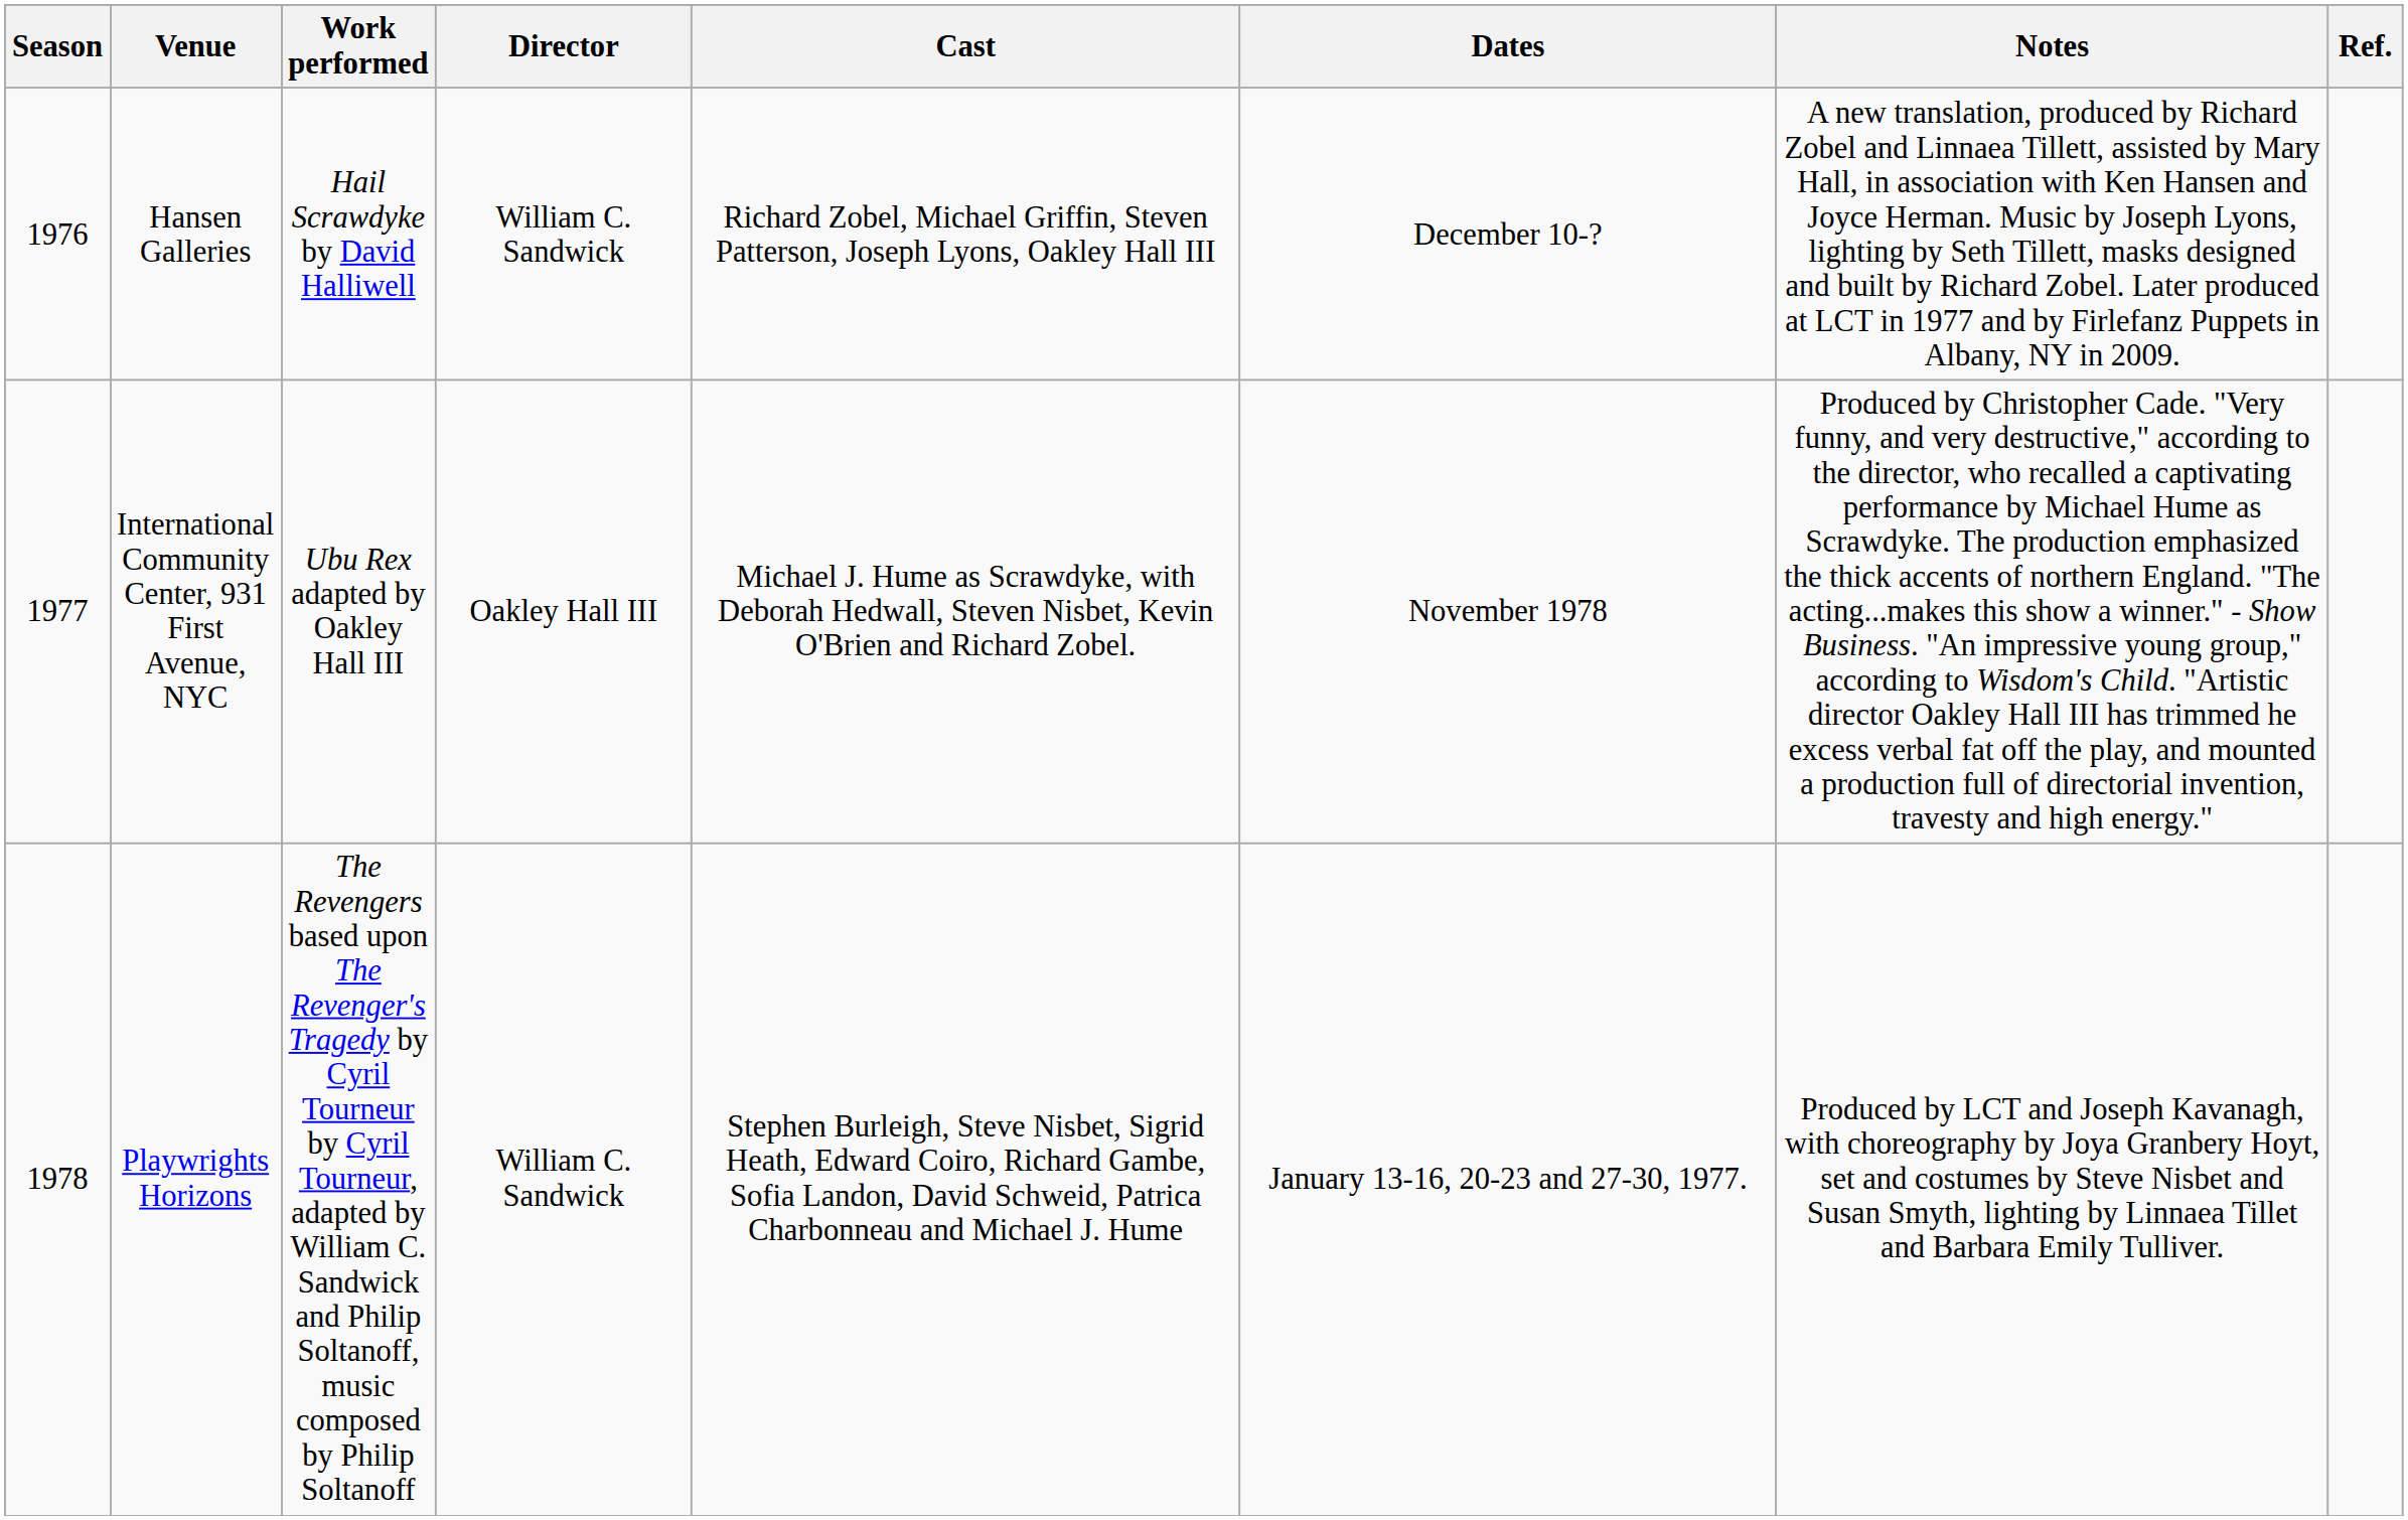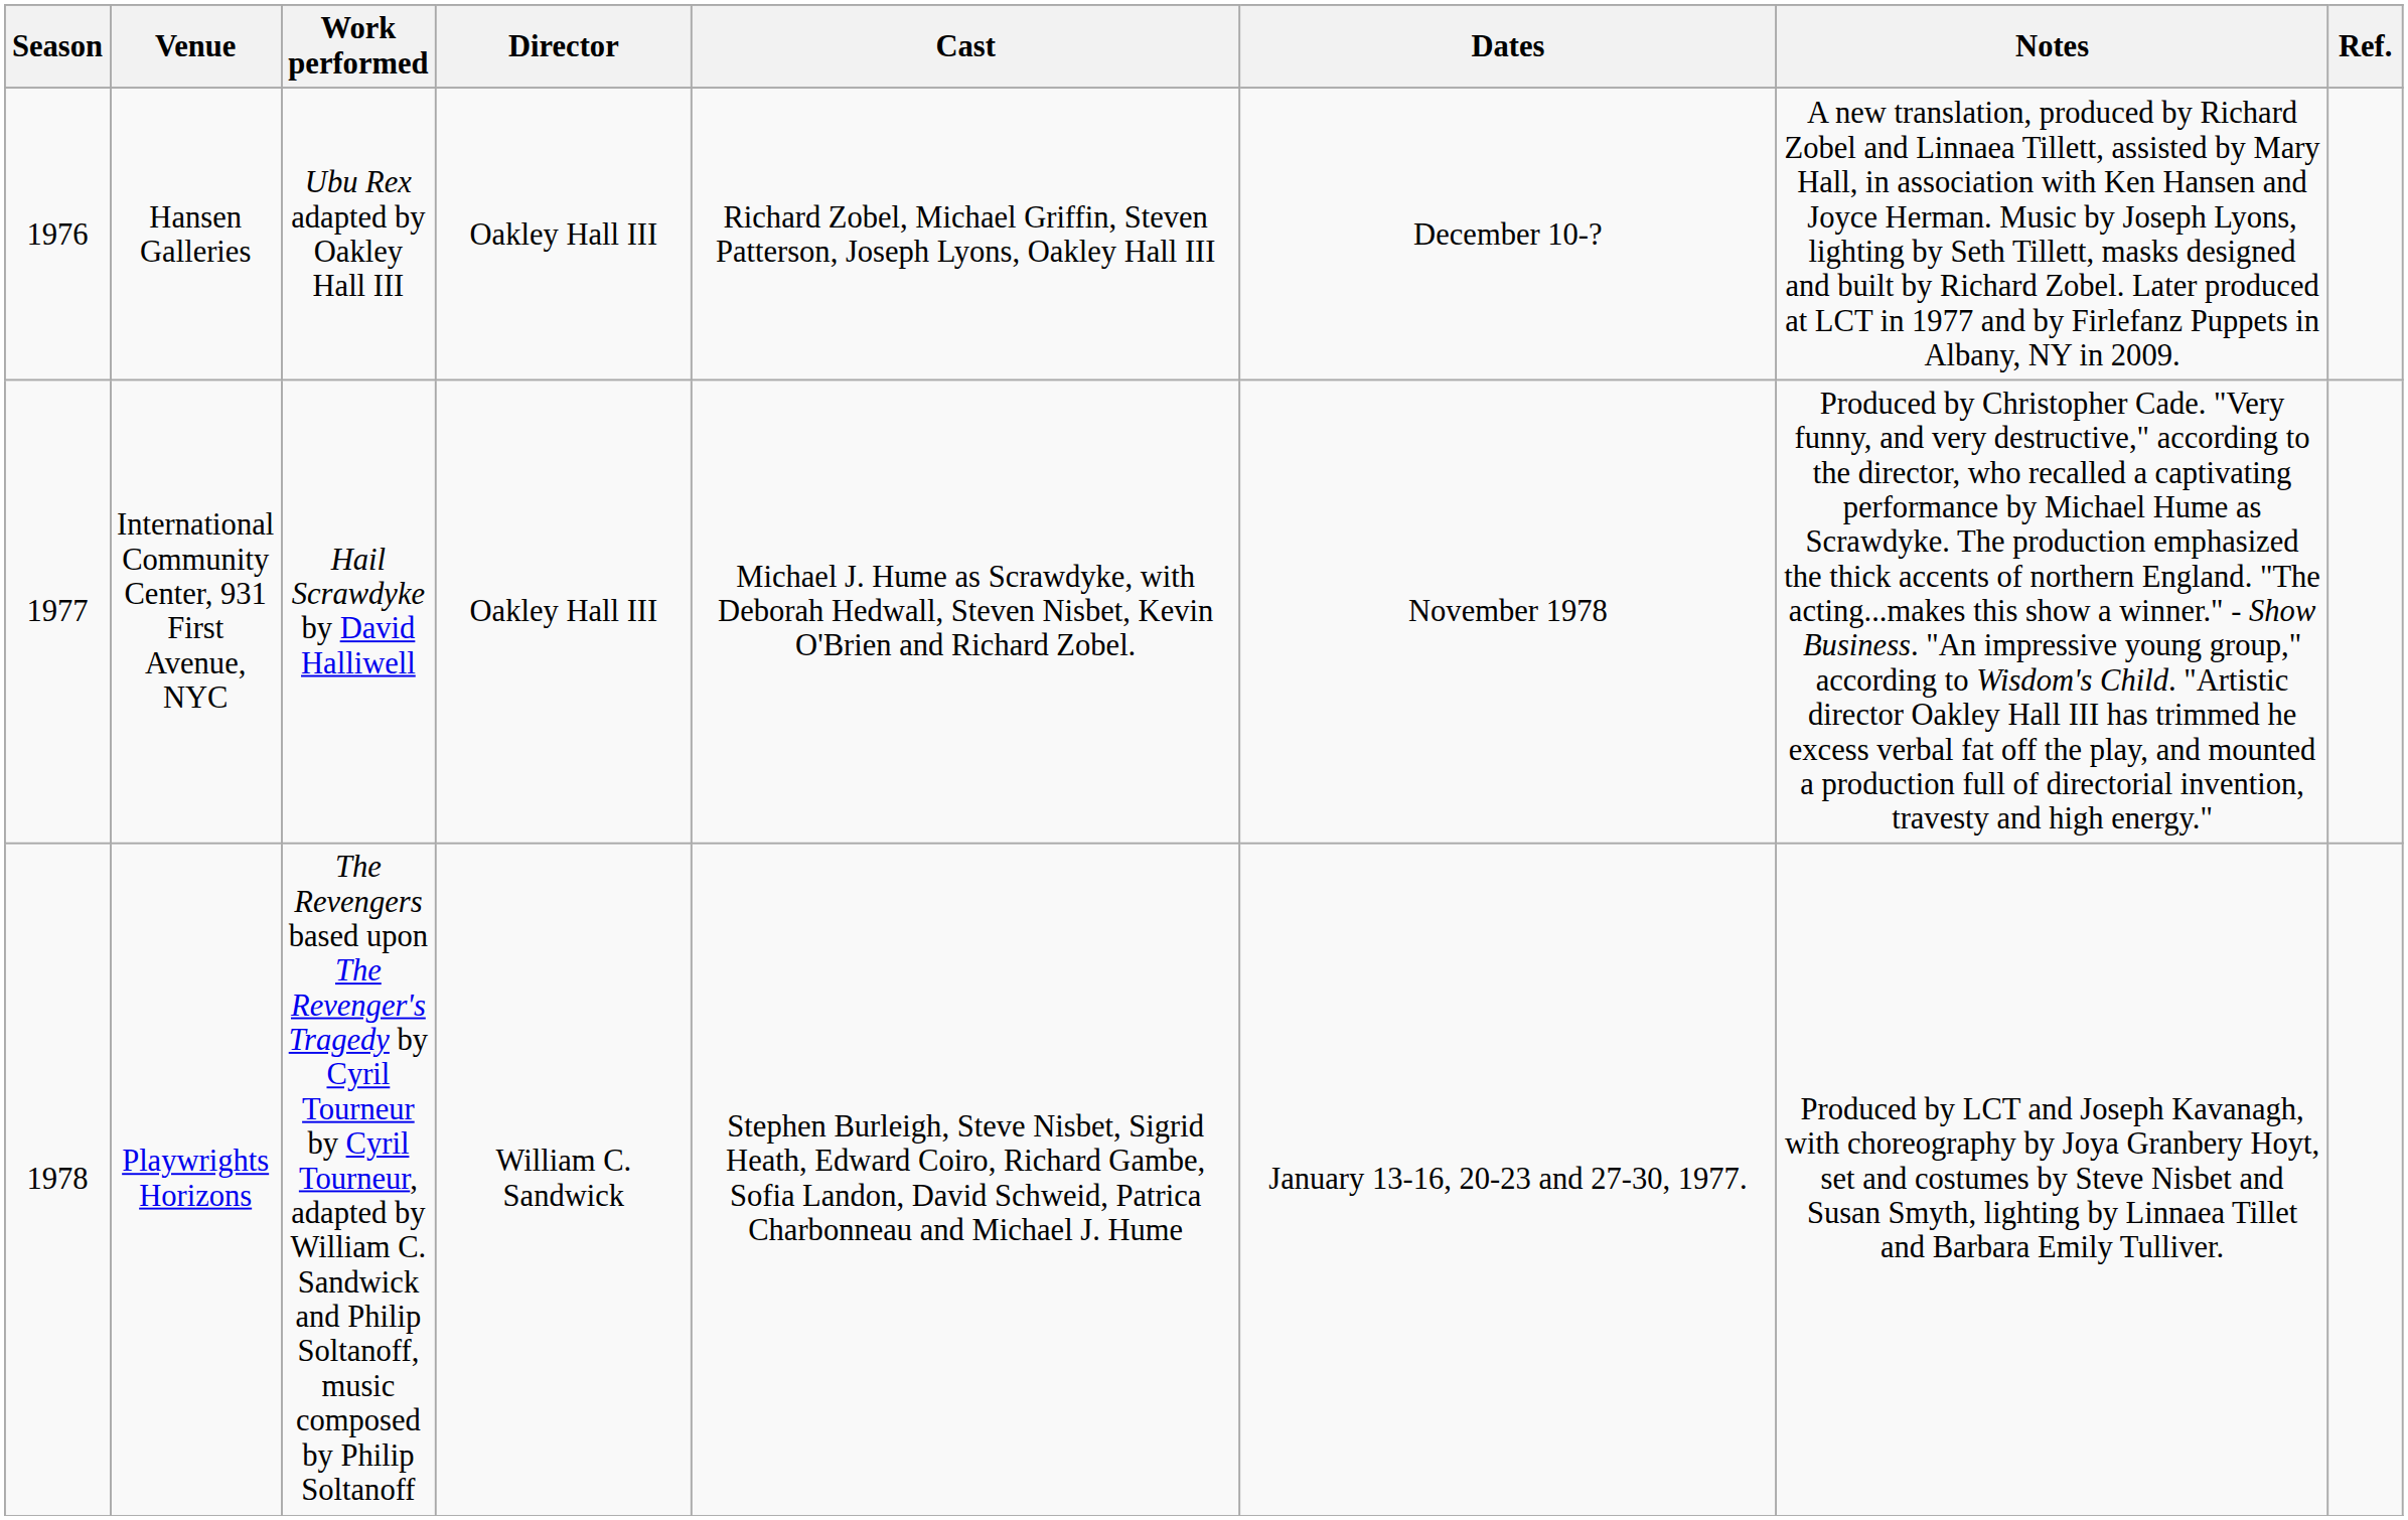 <table class="wikitable mw-collapsible"class="wikitable mw-collapsible" style="text-align:center;">
 <tr>
 <th width="44">Season</th>
 <th width="44">Venue</th>
 <th width="44">Work performed</th>
 <th width="154">Director</th>
 <th width="363" class="unsortable">Cast</th>
 <th width="363" class="unsortable">Dates</th>
 <th width="363" class="unsortable">Notes</th>
 <th width="33" class="unsortable">Ref.</th>
 </tr>
 <tr>
 <td rowspan="1">1976</td>
 <td>Hansen Galleries</td>
-<td><em>Hail Scrawdyke</em> by <a href='#'>David Halliwell</a></td>
-<td>William C. Sandwick</td>
+<td><em>Ubu Rex</em> adapted by Oakley Hall III</td>
+<td>Oakley Hall III</td>
 <td>Richard Zobel, Michael Griffin, Steven Patterson, Joseph Lyons, Oakley Hall III</td>
 <td>December 10-?</td>
 <td>A new translation, produced by Richard Zobel and Linnaea Tillett, assisted by Mary Hall, in association with Ken Hansen and Joyce Herman. Music by Joseph Lyons, lighting by Seth Tillett, masks designed and built by Richard Zobel. Later produced at LCT in 1977 and by Firlefanz Puppets in Albany, NY in 2009.</td>
 <td></td>
 </tr>
 <tr>
 <td>1977</td>
 <td rowspan="1">International Community Center, 931 First Avenue, NYC</td>
-<td><em>Ubu Rex</em> adapted by Oakley Hall III</td>
+<td><em>Hail Scrawdyke</em> by <a href='#'>David Halliwell</a></td>
 <td>Oakley Hall III</td>
 <td>Michael J. Hume as Scrawdyke, with Deborah Hedwall, Steven Nisbet, Kevin O'Brien and Richard Zobel.</td>
 <td>November 1978</td>
 <td>Produced by Christopher Cade. "Very funny, and very destructive," according to the director, who recalled a captivating performance by Michael Hume as Scrawdyke. The production emphasized the thick accents of northern England. "The acting...makes this show a winner." - <em>Show Business</em>. "An impressive young group," according to <em>Wisdom's Child</em>. "Artistic director Oakley Hall III has trimmed he excess verbal fat off the play, and mounted a production full of directorial invention, travesty and high energy."</td>
 <td></td>
 </tr>
 <tr>
 <td>1978</td>
 <td rowspan="1"><a href='#'>Playwrights Horizons</a></td>
 <td><em>The Revengers</em> based upon <em><a href='#'>The Revenger's Tragedy</a></em> by <a href='#'>Cyril Tourneur</a> by <a href='#'>Cyril Tourneur</a>, adapted by William C. Sandwick and Philip Soltanoff, music composed by Philip Soltanoff</td>
 <td>William C. Sandwick</td>
 <td>Stephen Burleigh, Steve Nisbet, Sigrid Heath, Edward Coiro, Richard Gambe, Sofia Landon, David Schweid, Patrica Charbonneau and Michael J. Hume</td>
 <td>January 13-16, 20-23 and 27-30, 1977.</td>
 <td>Produced by LCT and Joseph Kavanagh, with choreography by Joya Granbery Hoyt, set and costumes by Steve Nisbet and Susan Smyth, lighting by Linnaea Tillet and Barbara Emily Tulliver.</td>
 <td></td>
 </tr>
 <tr>
 </tr>
 </table>
